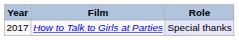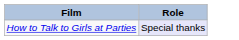 <table class="wikitable" style="font-size: 95%;">
 <tr>
-<th style="background:#B0C4DE;">Year</th>
 <th style="background:#B0C4DE;">Film</th>
 <th style="background:#B0C4DE;">Role</th>
 </tr>
 <tr>
-<td>2017</td>
 <td><em><a href='#'>How to Talk to Girls at Parties</a></em></td>
 <td style="background: lavender;">Special thanks</td>
 </tr>
 </table>
